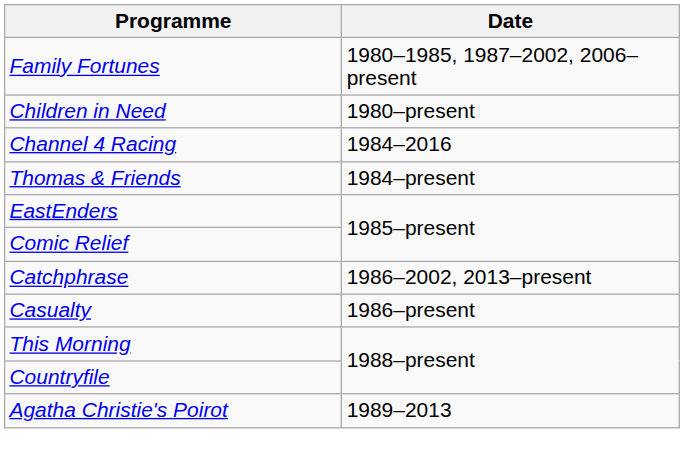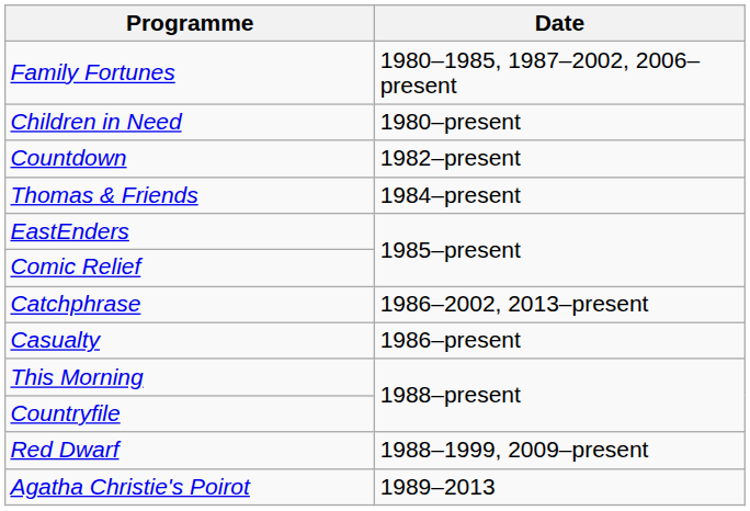 <table class="wikitable">
 <tr>
 <th width=250>Programme</th>
 <th width=250>Date</th>
 </tr>
 <tr>
 <td><em><a href='#'>Family Fortunes</a></em></td>
 <td>1980–1985, 1987–2002, 2006–present</td>
 </tr>
 <tr>
 <td><em><a href='#'>Children in Need</a></em></td>
 <td>1980–present</td>
 </tr>
 <tr>
-<td><em><a href='#'>Channel 4 Racing</a></em></td>
-<td>1984–2016</td>
+<td><em><a href='#'>Countdown</a></em></td>
+<td>1982–present</td>
 </tr>
 <tr>
 <td><em><a href='#'>Thomas & Friends</a></em></td>
 <td>1984–present</td>
 </tr>
 <tr>
 <td><em><a href='#'>EastEnders</a></em></td>
 <td rowspan="2">1985–present</td>
 </tr>
 <tr>
 <td><em><a href='#'>Comic Relief</a></em></td>
 </tr>
 <tr>
 <td><em><a href='#'>Catchphrase</a></em></td>
 <td>1986–2002, 2013–present</td>
 </tr>
 <tr>
 <td><em><a href='#'>Casualty</a></em></td>
 <td>1986–present</td>
 </tr>
 <tr>
 <td><em><a href='#'>This Morning</a></em></td>
 <td rowspan="2">1988–present</td>
 </tr>
 <tr>
 <td><em><a href='#'>Countryfile</a></em></td>
 </tr>
 <tr>
+<td><em><a href='#'>Red Dwarf</a></em></td>
+<td>1988–1999, 2009–present</td>
+</tr>
+<tr>
 <td><em><a href='#'>Agatha Christie's Poirot</a></em></td>
 <td>1989–2013</td>
 </tr>
 </table>
